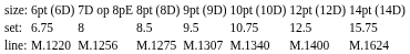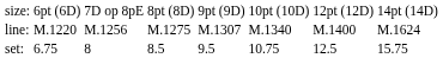 <table style="margin-left:40px;">
 <tr>
 <td>size:</td>
 <td>6pt (6D)</td>
 <td>7D op 8pE</td>
 <td>8pt (8D)</td>
 <td>9pt (9D)</td>
 <td>10pt (10D)</td>
 <td>12pt (12D)</td>
 <td>14pt (14D)</td>
 </tr>
 <tr>
+<td>line:</td>
+<td>M.1220</td>
+<td>M.1256</td>
+<td>M.1275</td>
+<td>M.1307</td>
+<td>M.1340</td>
+<td>M.1400</td>
+<td>M.1624</td>
+</tr>
+<tr>
 <td>set:</td>
 <td>6.75</td>
 <td>8</td>
 <td>8.5</td>
 <td>9.5</td>
 <td>10.75</td>
 <td>12.5</td>
 <td>15.75</td>
 </tr>
-<tr>
-<td>line:</td>
-<td>M.1220</td>
-<td>M.1256</td>
-<td>M.1275</td>
-<td>M.1307</td>
-<td>M.1340</td>
-<td>M.1400</td>
-<td>M.1624</td>
-</tr>
 </table>
